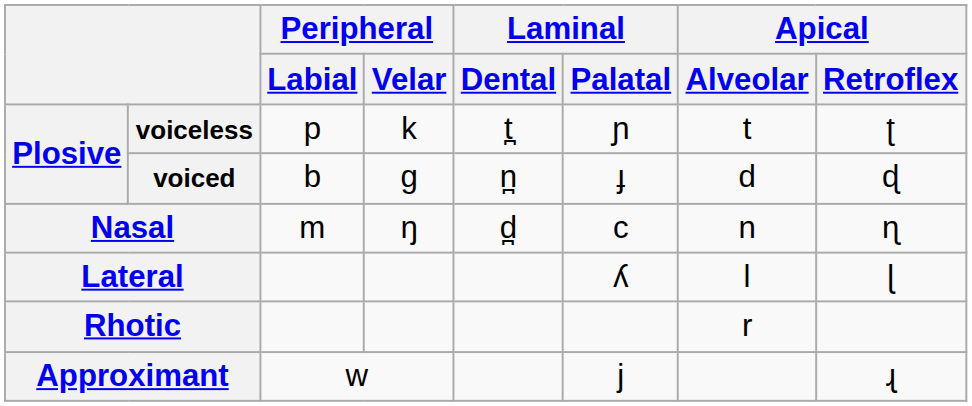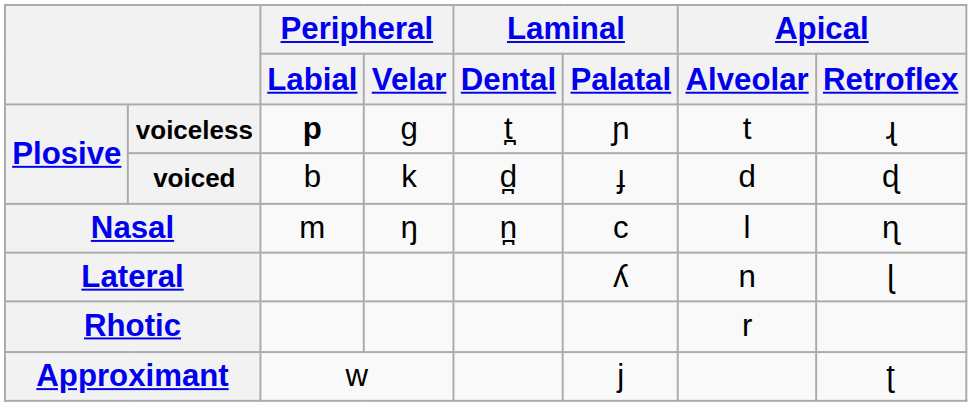 <table class="wikitable IPA" style=text-align:center>
 <tr>
 <th colspan="2" rowspan="2"></th>
 <th colspan="2"><a href='#'>Peripheral</a></th>
 <th colspan="2"><a href='#'>Laminal</a></th>
 <th colspan="2"><a href='#'>Apical</a></th>
 </tr>
 <tr>
 <th><a href='#'>Labial</a></th>
 <th><a href='#'>Velar</a></th>
 <th><a href='#'>Dental</a></th>
 <th><a href='#'>Palatal</a></th>
 <th><a href='#'>Alveolar</a></th>
 <th><a href='#'>Retroflex</a></th>
 </tr>
 <tr>
 <th rowspan="2"><a href='#'>Plosive</a></th>
 <th><small>voiceless</small></th>
-<td>p</td>
-<td>k</td>
+<td><strong>p</strong></td>
+<td>ɡ</td>
 <td>t̪</td>
 <td>ɲ</td>
 <td>t</td>
-<td>ʈ</td>
+<td>ɻ</td>
 </tr>
 <tr>
 <th><small>voiced</small></th>
 <td>b</td>
-<td>ɡ</td>
-<td>n̪</td>
+<td>k</td>
+<td>d̪</td>
 <td>ɟ</td>
 <td>d</td>
 <td>ɖ</td>
 </tr>
 <tr>
 <th colspan="2"><a href='#'>Nasal</a></th>
 <td>m</td>
 <td>ŋ</td>
-<td>d̪</td>
+<td>n̪</td>
 <td>c</td>
-<td>n</td>
+<td>l</td>
 <td>ɳ</td>
 </tr>
 <tr>
 <th colspan="2"><a href='#'>Lateral</a></th>
 <td></td>
 <td></td>
 <td></td>
 <td>ʎ</td>
-<td>l</td>
+<td>n</td>
 <td>ɭ</td>
 </tr>
 <tr>
 <th colspan="2"><a href='#'>Rhotic</a></th>
 <td></td>
 <td></td>
 <td></td>
 <td></td>
 <td>r</td>
 <td></td>
 </tr>
 <tr>
 <th colspan="2"><a href='#'>Approximant</a></th>
 <td colspan="2">w</td>
 <td></td>
 <td>j</td>
 <td></td>
-<td>ɻ</td>
+<td>ʈ</td>
 </tr>
 </table>
